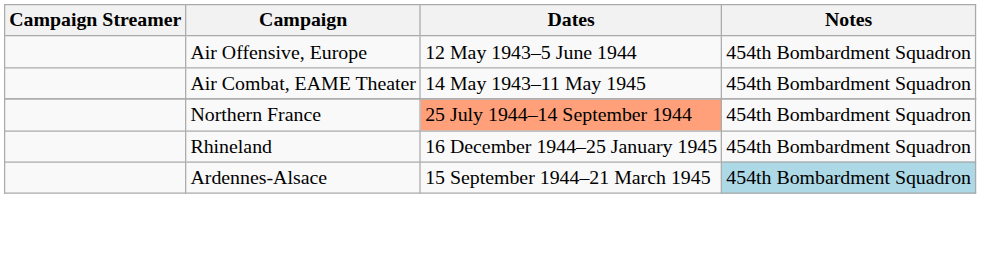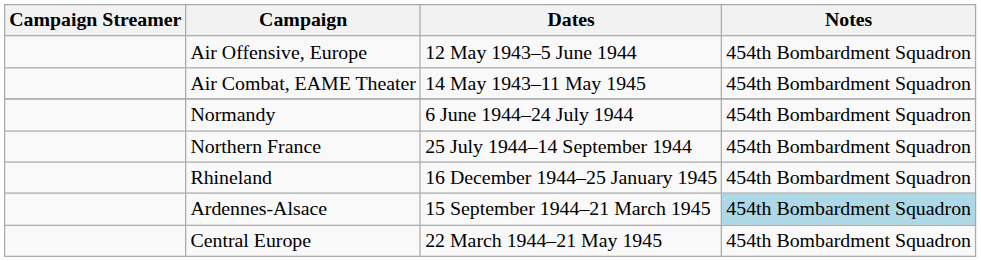 <table class="wikitable">
 <tr style="background:#efefef;">
 <th>Campaign Streamer</th>
 <th>Campaign</th>
 <th>Dates</th>
 <th>Notes</th>
 </tr>
 <tr>
 <td></td>
 <td>Air Offensive, Europe</td>
 <td>12 May 1943–5 June 1944</td>
 <td>454th Bombardment Squadron</td>
 </tr>
 <tr>
 <td></td>
 <td>Air Combat, EAME Theater</td>
 <td>14 May 1943–11 May 1945</td>
 <td>454th Bombardment Squadron</td>
 </tr>
 <tr>
 </tr>
 <tr>
 <td></td>
+<td>Normandy</td>
+<td>6 June 1944–24 July 1944</td>
+<td>454th Bombardment Squadron</td>
+</tr>
+<tr>
+<td></td>
 <td>Northern France</td>
-<td style="background: lightsalmon;">25 July 1944–14 September 1944</td>
+<td>25 July 1944–14 September 1944</td>
 <td>454th Bombardment Squadron</td>
 </tr>
 <tr>
 <td></td>
 <td>Rhineland</td>
 <td>16 December 1944–25 January 1945</td>
 <td>454th Bombardment Squadron</td>
 </tr>
 <tr>
 <td></td>
 <td>Ardennes-Alsace</td>
 <td>15 September 1944–21 March 1945</td>
 <td style="background: lightblue;">454th Bombardment Squadron</td>
 </tr>
+<tr>
+<td></td>
+<td>Central Europe</td>
+<td>22 March 1944–21 May 1945</td>
+<td>454th Bombardment Squadron</td>
+</tr>
 </table>
